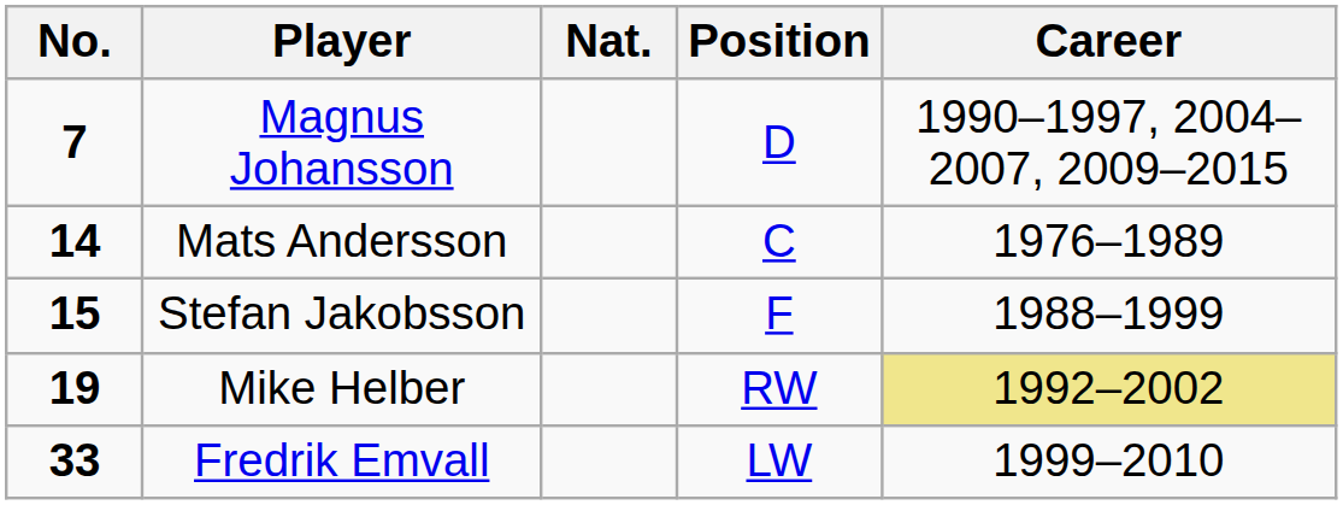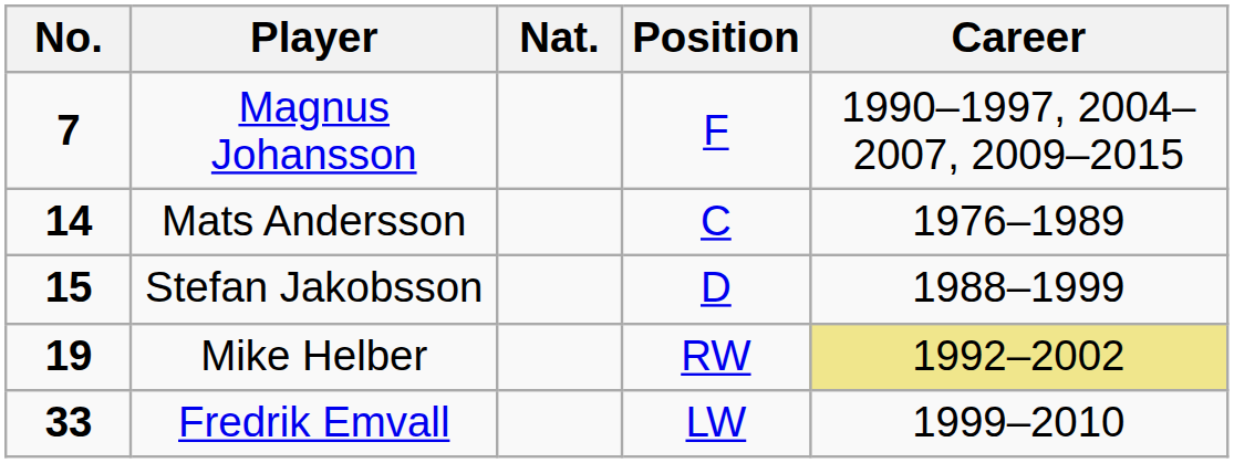 <table class="wikitable sortable" style="text-align:center">
 <tr>
 <th width=40px>No.</th>
 <th width=130px>Player</th>
 <th width=40px>Nat.</th>
 <th width=40px>Position</th>
 <th width=150px>Career</th>
 </tr>
 <tr>
 <td><strong>7</strong></td>
 <td><a href='#'>Magnus Johansson</a></td>
 <td></td>
-<td><a href='#'>D</a></td>
+<td><a href='#'>F</a></td>
 <td>1990–1997, 2004–2007, 2009–2015</td>
 </tr>
 <tr>
 <td><strong>14</strong></td>
 <td>Mats Andersson</td>
 <td></td>
 <td><a href='#'>C</a></td>
 <td>1976–1989</td>
 </tr>
 <tr>
 <td><strong>15</strong></td>
 <td>Stefan Jakobsson</td>
 <td></td>
-<td><a href='#'>F</a></td>
+<td><a href='#'>D</a></td>
 <td>1988–1999</td>
 </tr>
 <tr>
 <td><strong>19</strong></td>
 <td>Mike Helber</td>
 <td></td>
 <td><a href='#'>RW</a></td>
 <td style="background: khaki;">1992–2002</td>
 </tr>
 <tr>
 <td><strong>33</strong></td>
 <td><a href='#'>Fredrik Emvall</a></td>
 <td></td>
 <td><a href='#'>LW</a></td>
 <td>1999–2010</td>
 </tr>
 </table>
